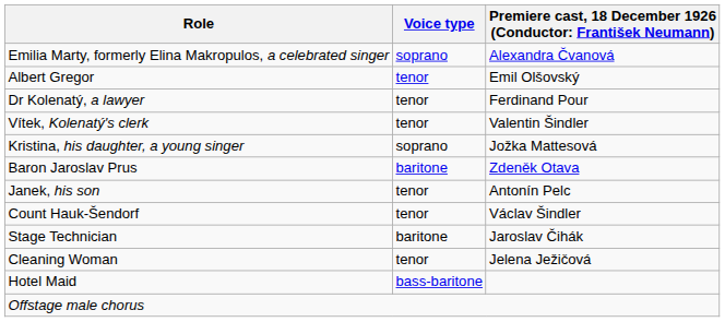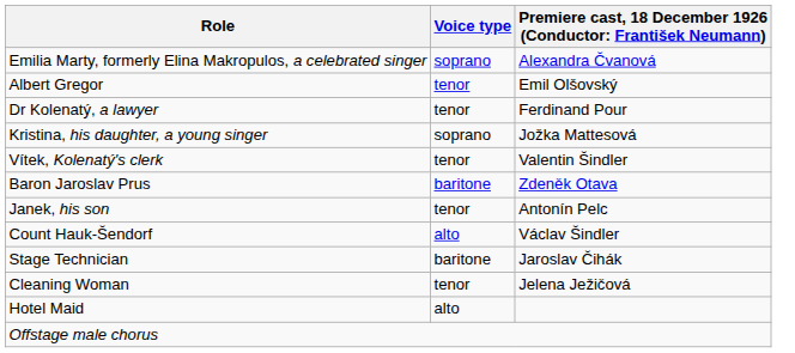 <table class="wikitable">
 <tr>
 <th>Role</th>
 <th><a href='#'>Voice type</a></th>
 <th>Premiere cast, 18 December 1926<br>(Conductor: <a href='#'>František Neumann</a>)</th>
 </tr>
 <tr>
 <td>Emilia Marty, formerly Elina Makropulos, <em>a celebrated singer</em></td>
 <td><a href='#'>soprano</a></td>
 <td><a href='#'>Alexandra Čvanová</a></td>
 </tr>
 <tr>
 <td>Albert Gregor</td>
 <td><a href='#'>tenor</a></td>
 <td>Emil Olšovský</td>
 </tr>
 <tr>
 <td>Dr Kolenatý, <em>a lawyer</em></td>
 <td>tenor</td>
 <td>Ferdinand Pour</td>
 </tr>
 <tr>
+<td>Kristina, <em>his daughter, a young singer</em></td>
+<td>soprano</td>
+<td>Jožka Mattesová</td>
+</tr>
+<tr>
 <td>Vítek, <em>Kolenatý's clerk</em></td>
 <td>tenor</td>
 <td>Valentin Šindler</td>
-</tr>
-<tr>
-<td>Kristina, <em>his daughter, a young singer</em></td>
-<td>soprano</td>
-<td>Jožka Mattesová</td>
 </tr>
 <tr>
 <td>Baron Jaroslav Prus</td>
 <td><a href='#'>baritone</a></td>
 <td><a href='#'>Zdeněk Otava</a></td>
 </tr>
 <tr>
 <td>Janek, <em>his son</em></td>
 <td>tenor</td>
 <td>Antonín Pelc</td>
 </tr>
 <tr>
 <td>Count Hauk-Šendorf</td>
-<td>tenor</td>
+<td><a href='#'>alto</a></td>
 <td>Václav Šindler</td>
 </tr>
 <tr>
 <td>Stage Technician</td>
 <td>baritone</td>
 <td>Jaroslav Čihák</td>
 </tr>
 <tr>
 <td>Cleaning Woman</td>
 <td>tenor</td>
 <td>Jelena Ježičová</td>
 </tr>
 <tr>
 <td>Hotel Maid</td>
-<td><a href='#'>bass-baritone</a></td>
+<td>alto</td>
 <td></td>
 </tr>
 <tr>
 <td colspan="3"><em>Offstage male chorus</em></td>
 </tr>
 </table>
